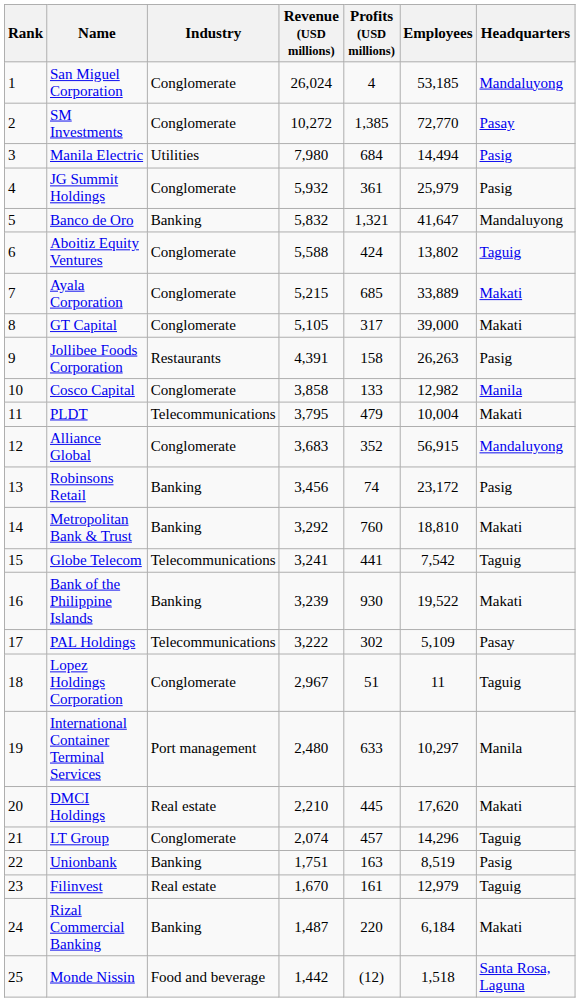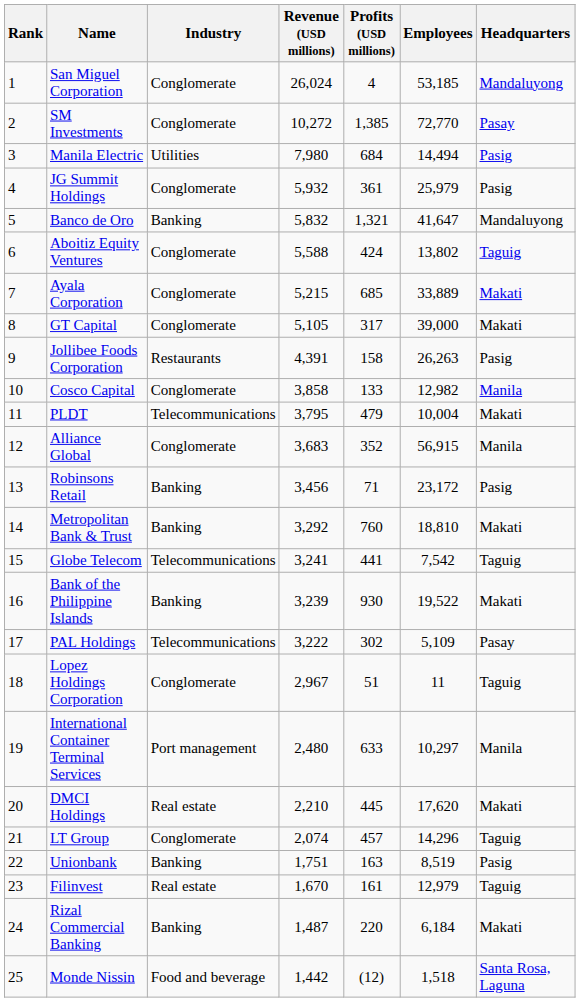 <table class="wikitable sortable">
 <tr>
 <th>Rank</th>
 <th>Name</th>
 <th>Industry</th>
 <th>Revenue<br><small>(USD millions)</small></th>
 <th>Profits<br><small>(USD millions)</small></th>
 <th>Employees</th>
 <th>Headquarters</th>
 </tr>
 <tr>
 <td>1</td>
 <td><a href='#'>San Miguel Corporation</a></td>
 <td>Conglomerate</td>
 <td style="text-align:center;">26,024</td>
 <td style="text-align:center;">4</td>
 <td style="text-align:center;">53,185</td>
 <td><a href='#'>Mandaluyong</a></td>
 </tr>
 <tr>
 <td>2</td>
 <td><a href='#'>SM Investments</a></td>
 <td>Conglomerate</td>
 <td style="text-align:center;">10,272</td>
 <td style="text-align:center;">1,385</td>
 <td style="text-align:center;">72,770</td>
 <td><a href='#'>Pasay</a></td>
 </tr>
 <tr>
 <td>3</td>
 <td><a href='#'>Manila Electric</a></td>
 <td>Utilities</td>
 <td style="text-align:center;">7,980</td>
 <td style="text-align:center;">684</td>
 <td style="text-align:center;">14,494</td>
 <td><a href='#'>Pasig</a></td>
 </tr>
 <tr>
 <td>4</td>
 <td><a href='#'>JG Summit Holdings</a></td>
 <td>Conglomerate</td>
 <td style="text-align:center;">5,932</td>
 <td style="text-align:center;">361</td>
 <td style="text-align:center;">25,979</td>
 <td>Pasig</td>
 </tr>
 <tr>
 <td>5</td>
 <td><a href='#'>Banco de Oro</a></td>
 <td>Banking</td>
 <td style="text-align:center;">5,832</td>
 <td style="text-align:center;">1,321</td>
 <td style="text-align:center;">41,647</td>
 <td>Mandaluyong</td>
 </tr>
 <tr>
 <td>6</td>
 <td><a href='#'>Aboitiz Equity Ventures</a></td>
 <td>Conglomerate</td>
 <td style="text-align:center;">5,588</td>
 <td style="text-align:center;">424</td>
 <td style="text-align:center;">13,802</td>
 <td><a href='#'>Taguig</a></td>
 </tr>
 <tr>
 <td>7</td>
 <td><a href='#'>Ayala Corporation</a></td>
 <td>Conglomerate</td>
 <td style="text-align:center;">5,215</td>
 <td style="text-align:center;">685</td>
 <td style="text-align:center;">33,889</td>
 <td><a href='#'>Makati</a></td>
 </tr>
 <tr>
 <td>8</td>
 <td><a href='#'>GT Capital</a></td>
 <td>Conglomerate</td>
 <td style="text-align:center;">5,105</td>
 <td style="text-align:center;">317</td>
 <td style="text-align:center;">39,000</td>
 <td>Makati</td>
 </tr>
 <tr>
 <td>9</td>
 <td><a href='#'>Jollibee Foods Corporation</a></td>
 <td>Restaurants</td>
 <td style="text-align:center;">4,391</td>
 <td style="text-align:center;">158</td>
 <td style="text-align:center;">26,263</td>
 <td>Pasig</td>
 </tr>
 <tr>
 <td>10</td>
 <td><a href='#'>Cosco Capital</a></td>
 <td>Conglomerate</td>
 <td style="text-align:center;">3,858</td>
 <td style="text-align:center;">133</td>
 <td style="text-align:center;">12,982</td>
 <td><a href='#'>Manila</a></td>
 </tr>
 <tr>
 <td>11</td>
 <td><a href='#'>PLDT</a></td>
 <td>Telecommunications</td>
 <td style="text-align:center;">3,795</td>
 <td style="text-align:center;">479</td>
 <td style="text-align:center;">10,004</td>
 <td>Makati</td>
 </tr>
 <tr>
 <td>12</td>
 <td><a href='#'>Alliance Global</a></td>
 <td>Conglomerate</td>
 <td style="text-align:center;">3,683</td>
 <td style="text-align:center;">352</td>
 <td style="text-align:center;">56,915</td>
-<td><a href='#'>Mandaluyong</a></td>
+<td>Manila</td>
 </tr>
 <tr>
 <td>13</td>
 <td><a href='#'>Robinsons Retail</a></td>
 <td>Banking</td>
 <td style="text-align:center;">3,456</td>
-<td style="text-align:center;">74</td>
+<td style="text-align:center;">71</td>
 <td style="text-align:center;">23,172</td>
 <td>Pasig</td>
 </tr>
 <tr>
 <td>14</td>
 <td><a href='#'>Metropolitan Bank & Trust</a></td>
 <td>Banking</td>
 <td style="text-align:center;">3,292</td>
 <td style="text-align:center;">760</td>
 <td style="text-align:center;">18,810</td>
 <td>Makati</td>
 </tr>
 <tr>
 <td>15</td>
 <td><a href='#'>Globe Telecom</a></td>
 <td>Telecommunications</td>
 <td style="text-align:center;">3,241</td>
 <td style="text-align:center;">441</td>
 <td style="text-align:center;">7,542</td>
 <td>Taguig</td>
 </tr>
 <tr>
 <td>16</td>
 <td><a href='#'>Bank of the Philippine Islands</a></td>
 <td>Banking</td>
 <td style="text-align:center;">3,239</td>
 <td style="text-align:center;">930</td>
 <td style="text-align:center;">19,522</td>
 <td>Makati</td>
 </tr>
 <tr>
 <td>17</td>
 <td><a href='#'>PAL Holdings</a></td>
 <td>Telecommunications</td>
 <td style="text-align:center;">3,222</td>
 <td style="text-align:center;">302</td>
 <td style="text-align:center;">5,109</td>
 <td>Pasay</td>
 </tr>
 <tr>
 <td>18</td>
 <td><a href='#'>Lopez Holdings Corporation</a></td>
 <td>Conglomerate</td>
 <td style="text-align:center;">2,967</td>
 <td style="text-align:center;">51</td>
 <td style="text-align:center;">11</td>
 <td>Taguig</td>
 </tr>
 <tr>
 <td>19</td>
 <td><a href='#'>International Container Terminal Services</a></td>
 <td>Port management</td>
 <td style="text-align:center;">2,480</td>
 <td style="text-align:center;">633</td>
 <td style="text-align:center;">10,297</td>
 <td>Manila</td>
 </tr>
 <tr>
 <td>20</td>
 <td><a href='#'>DMCI Holdings</a></td>
 <td>Real estate</td>
 <td style="text-align:center;">2,210</td>
 <td style="text-align:center;">445</td>
 <td style="text-align:center;">17,620</td>
 <td>Makati</td>
 </tr>
 <tr>
 <td>21</td>
 <td><a href='#'>LT Group</a></td>
 <td>Conglomerate</td>
 <td style="text-align:center;">2,074</td>
 <td style="text-align:center;">457</td>
 <td style="text-align:center;">14,296</td>
 <td>Taguig</td>
 </tr>
 <tr>
 <td>22</td>
 <td><a href='#'>Unionbank</a></td>
 <td>Banking</td>
 <td style="text-align:center;">1,751</td>
 <td style="text-align:center;">163</td>
 <td style="text-align:center;">8,519</td>
 <td>Pasig</td>
 </tr>
 <tr>
 <td>23</td>
 <td><a href='#'>Filinvest</a></td>
 <td>Real estate</td>
 <td style="text-align:center;">1,670</td>
 <td style="text-align:center;">161</td>
 <td style="text-align:center;">12,979</td>
 <td>Taguig</td>
 </tr>
 <tr>
 <td>24</td>
 <td><a href='#'>Rizal Commercial Banking</a></td>
 <td>Banking</td>
 <td style="text-align:center;">1,487</td>
 <td style="text-align:center;">220</td>
 <td style="text-align:center;">6,184</td>
 <td>Makati</td>
 </tr>
 <tr>
 <td>25</td>
 <td><a href='#'>Monde Nissin</a></td>
 <td>Food and beverage</td>
 <td style="text-align:center;">1,442</td>
 <td style="text-align:center;">(12)</td>
 <td style="text-align:center;">1,518</td>
 <td><a href='#'>Santa Rosa, Laguna</a></td>
 </tr>
 </table>
